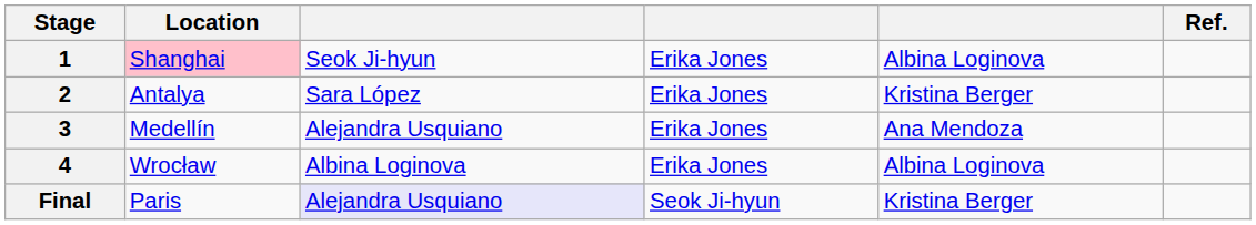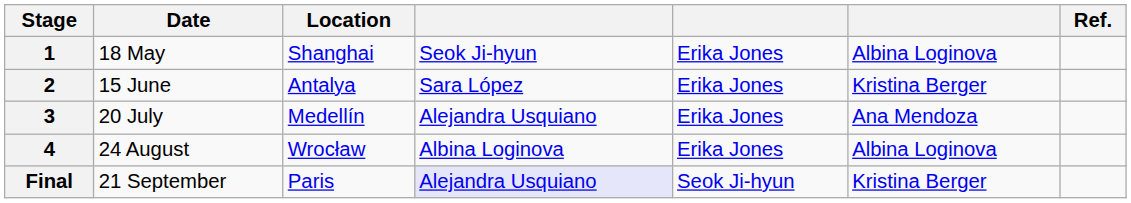 <table class="wikitable" style="width:100%">
 <tr>
 <th>Stage</th>
+<th>Date</th>
 <th>Location</th>
 <th></th>
 <th></th>
 <th></th>
 <th>Ref.</th>
 </tr>
 <tr>
 <th>1</th>
-<td style="background: pink;"> <a href='#'>Shanghai</a></td>
+<td>18 May</td>
+<td> <a href='#'>Shanghai</a></td>
 <td> <a href='#'>Seok Ji-hyun</a></td>
 <td> <a href='#'>Erika Jones</a></td>
 <td> <a href='#'>Albina Loginova</a></td>
 <td></td>
 </tr>
 <tr>
 <th>2</th>
+<td>15 June</td>
 <td> <a href='#'>Antalya</a></td>
 <td> <a href='#'>Sara López</a></td>
 <td> <a href='#'>Erika Jones</a></td>
 <td> <a href='#'>Kristina Berger</a></td>
 <td> </td>
 </tr>
 <tr>
 <th>3</th>
+<td>20 July</td>
 <td> <a href='#'>Medellín</a></td>
 <td> <a href='#'>Alejandra Usquiano</a></td>
 <td> <a href='#'>Erika Jones</a></td>
 <td> <a href='#'>Ana Mendoza</a></td>
 <td> </td>
 </tr>
 <tr>
 <th>4</th>
+<td>24 August</td>
 <td> <a href='#'>Wrocław</a></td>
 <td> <a href='#'>Albina Loginova</a></td>
 <td> <a href='#'>Erika Jones</a></td>
 <td> <a href='#'>Albina Loginova</a></td>
 <td> </td>
 </tr>
 <tr>
 <th>Final</th>
+<td>21 September</td>
 <td> <a href='#'>Paris</a></td>
 <td style="background: lavender;"> <a href='#'>Alejandra Usquiano</a></td>
 <td> <a href='#'>Seok Ji-hyun</a></td>
 <td> <a href='#'>Kristina Berger</a></td>
 <td> </td>
 </tr>
 </table>
